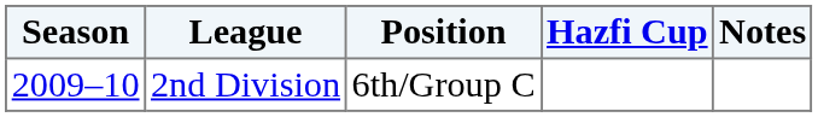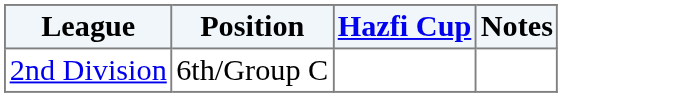 <table border="1" cellpadding="2" style="border-collapse:collapse; text-align:center; font-size:normal;">
 <tr style="background:#f0f6fa;">
-<th>Season</th>
 <th>League</th>
 <th>Position</th>
 <th><a href='#'>Hazfi Cup</a></th>
 <th>Notes</th>
 </tr>
 <tr>
-<td><a href='#'>2009–10</a></td>
 <td><a href='#'>2nd Division</a></td>
 <td>6th/Group C</td>
 <td></td>
 <td></td>
 </tr>
 </table>
